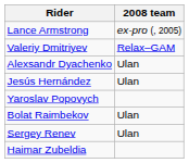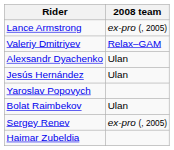 <table class="wikitable">
 <tr>
 <th>Rider</th>
 <th>2008 team</th>
 </tr>
 <tr>
 <td><a href='#'>Lance Armstrong</a></td>
 <td><em>ex-pro</em> <small>(, 2005)</small></td>
 </tr>
 <tr>
 <td><a href='#'>Valeriy Dmitriyev</a></td>
 <td><a href='#'>Relax–GAM</a></td>
 </tr>
 <tr>
 <td><a href='#'>Alexsandr Dyachenko</a></td>
 <td>Ulan</td>
 </tr>
 <tr>
 <td><a href='#'>Jesús Hernández</a></td>
 <td>Ulan</td>
 </tr>
 <tr>
 <td><a href='#'>Yaroslav Popovych</a></td>
 <td></td>
 </tr>
 <tr>
 <td><a href='#'>Bolat Raimbekov</a></td>
 <td>Ulan</td>
 </tr>
 <tr>
 <td><a href='#'>Sergey Renev</a></td>
-<td>Ulan</td>
+<td><em>ex-pro</em> <small>(, 2005)</small></td>
 </tr>
 <tr>
 <td><a href='#'>Haimar Zubeldia</a></td>
 <td></td>
 </tr>
 </table>
